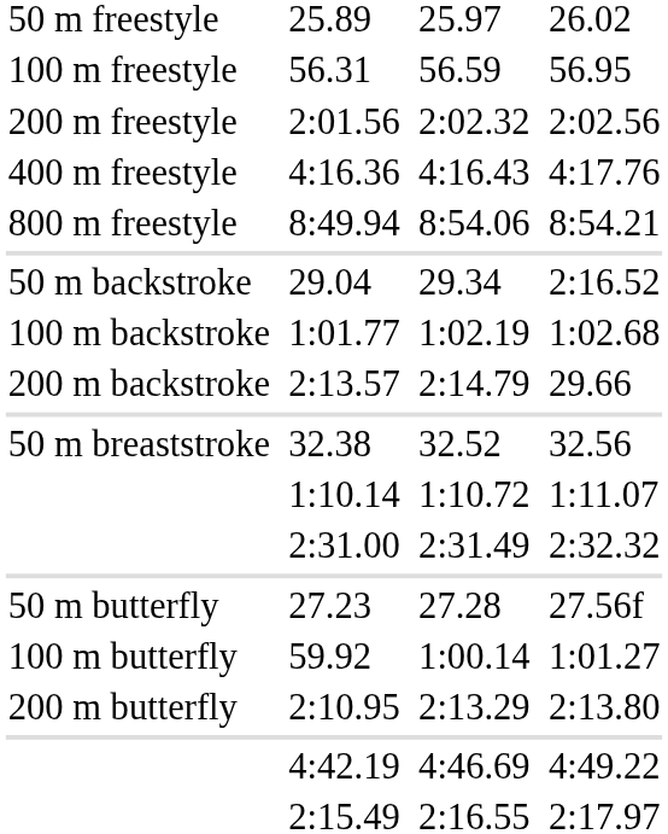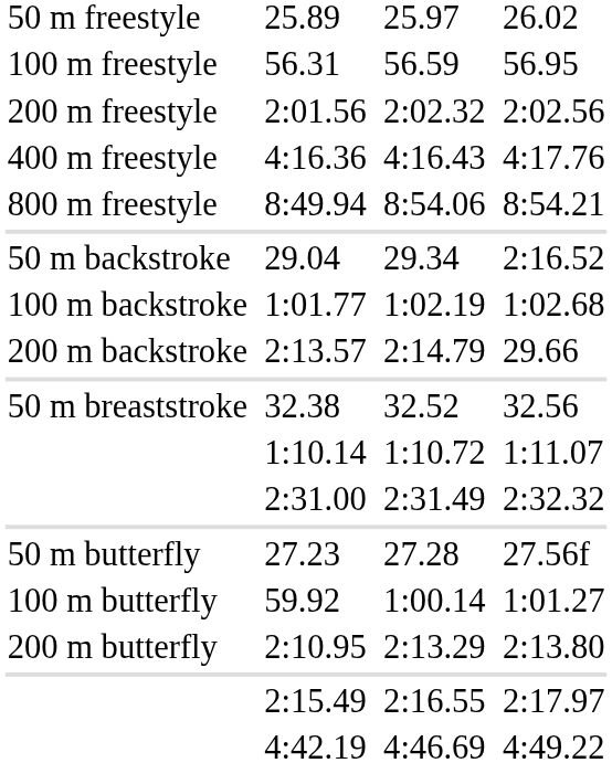 <table>
 <tr valign="top">
 <td>50 m freestyle</td>
 <td></td>
 <td>25.89</td>
 <td></td>
 <td>25.97</td>
 <td></td>
 <td>26.02</td>
 </tr>
 <tr valign="top">
 <td>100 m freestyle</td>
 <td></td>
 <td>56.31</td>
 <td></td>
 <td>56.59</td>
 <td></td>
 <td>56.95</td>
 </tr>
 <tr valign="top">
 <td>200 m freestyle</td>
 <td></td>
 <td>2:01.56</td>
 <td></td>
 <td>2:02.32</td>
 <td></td>
 <td>2:02.56</td>
 </tr>
 <tr valign="top">
 <td>400 m freestyle</td>
 <td></td>
 <td>4:16.36</td>
 <td></td>
 <td>4:16.43</td>
 <td></td>
 <td>4:17.76</td>
 </tr>
 <tr valign="top">
 <td>800 m freestyle</td>
 <td></td>
 <td>8:49.94</td>
 <td></td>
 <td>8:54.06</td>
 <td></td>
 <td>8:54.21</td>
 </tr>
 <tr bgcolor=#DDDDDD>
 <td colspan=7></td>
 </tr>
 <tr valign="top">
 <td>50 m backstroke</td>
 <td></td>
 <td>29.04</td>
 <td></td>
 <td>29.34</td>
 <td></td>
 <td>2:16.52</td>
 </tr>
 <tr valign="top">
 <td>100 m backstroke</td>
 <td></td>
 <td>1:01.77</td>
 <td></td>
 <td>1:02.19</td>
 <td></td>
 <td>1:02.68</td>
 </tr>
 <tr valign="top">
 <td>200 m backstroke</td>
 <td></td>
 <td>2:13.57</td>
 <td></td>
 <td>2:14.79</td>
 <td></td>
 <td>29.66</td>
 </tr>
 <tr bgcolor=#DDDDDD>
 <td colspan=7></td>
 </tr>
 <tr valign="top">
 <td>50 m breaststroke</td>
 <td></td>
 <td>32.38</td>
 <td></td>
 <td>32.52</td>
 <td></td>
 <td>32.56</td>
 </tr>
 <tr valign="top">
 <td></td>
 <td></td>
 <td>1:10.14</td>
 <td></td>
 <td>1:10.72</td>
 <td></td>
 <td>1:11.07</td>
 </tr>
 <tr valign="top">
 <td></td>
 <td></td>
 <td>2:31.00</td>
 <td></td>
 <td>2:31.49</td>
 <td></td>
 <td>2:32.32</td>
 </tr>
 <tr bgcolor=#DDDDDD>
 <td colspan=7></td>
 </tr>
 <tr valign="top">
 <td>50 m butterfly</td>
 <td></td>
 <td>27.23</td>
 <td></td>
 <td>27.28</td>
 <td></td>
 <td>27.56f</td>
 </tr>
 <tr valign="top">
 <td>100 m butterfly</td>
 <td></td>
 <td>59.92</td>
 <td></td>
 <td>1:00.14</td>
 <td></td>
 <td>1:01.27</td>
 </tr>
 <tr valign="top">
 <td>200 m butterfly</td>
 <td></td>
 <td>2:10.95</td>
 <td></td>
 <td>2:13.29</td>
 <td></td>
 <td>2:13.80</td>
 </tr>
 <tr bgcolor=#DDDDDD>
 <td colspan=7></td>
 </tr>
 <tr valign="top">
 <td></td>
 <td></td>
+<td>2:15.49</td>
+<td></td>
+<td>2:16.55</td>
+<td></td>
+<td>2:17.97</td>
+</tr>
+<tr valign="top">
+<td></td>
+<td></td>
 <td>4:42.19</td>
 <td></td>
 <td>4:46.69</td>
 <td></td>
 <td>4:49.22</td>
 </tr>
-<tr valign="top">
-<td></td>
-<td></td>
-<td>2:15.49</td>
-<td></td>
-<td>2:16.55</td>
-<td></td>
-<td>2:17.97</td>
-</tr>
 </table>
